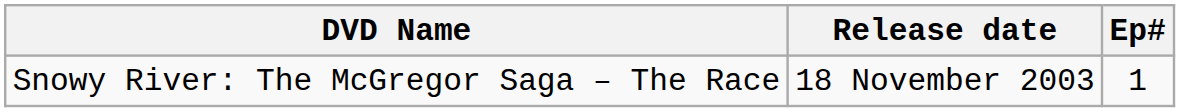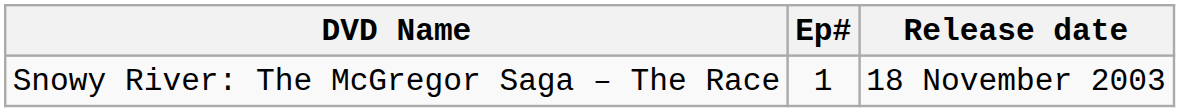 <table class="wikitable">
 <tr>
 <th>DVD Name</th>
+<th>Ep#</th>
 <th>Release date</th>
-<th>Ep#</th>
 </tr>
 <tr>
 <td>Snowy River: The McGregor Saga – The Race</td>
+<td style="text-align:center;">1</td>
 <td>18 November 2003</td>
-<td style="text-align:center;">1</td>
 </tr>
 </table>
